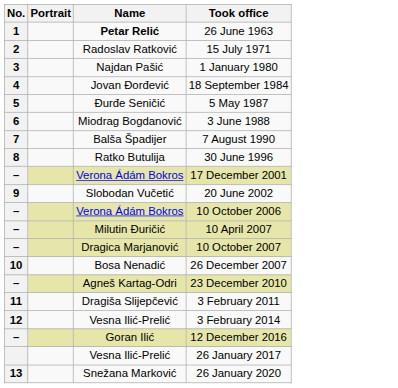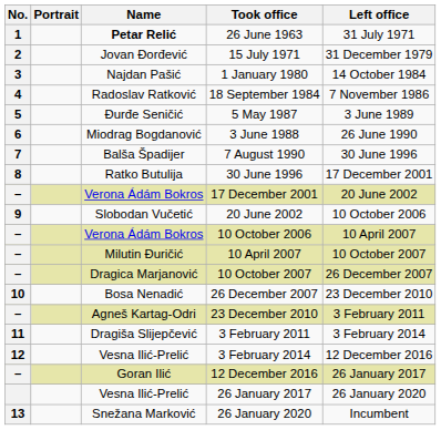 <table class="wikitable" style="clear:right; text-align:center">
 <tr>
 <th>No.</th>
 <th>Portrait</th>
 <th>Name<br></th>
 <th>Took office</th>
+<th>Left office</th>
 </tr>
 <tr>
 <th>1</th>
 <td></td>
 <td><strong>Petar Relić</strong></td>
 <td>26 June 1963</td>
+<td>31 July 1971</td>
 </tr>
 <tr>
 <th>2</th>
 <td></td>
-<td>Radoslav Ratković</td>
+<td>Jovan Đorđević</td>
 <td>15 July 1971</td>
+<td>31 December 1979</td>
 </tr>
 <tr>
 <th>3</th>
 <td></td>
 <td>Najdan Pašić</td>
 <td>1 January 1980</td>
+<td>14 October 1984</td>
 </tr>
 <tr>
 <th>4</th>
 <td></td>
-<td>Jovan Đorđević</td>
+<td>Radoslav Ratković</td>
 <td>18 September 1984</td>
+<td>7 November 1986</td>
 </tr>
 <tr>
 <th>5</th>
 <td></td>
 <td>Đurđe Seničić</td>
 <td>5 May 1987</td>
+<td>3 June 1989</td>
 </tr>
 <tr>
 <th>6</th>
 <td></td>
 <td>Miodrag Bogdanović</td>
 <td>3 June 1988</td>
+<td>26 June 1990</td>
 </tr>
 <tr>
 <th>7</th>
 <td></td>
 <td>Balša Špadijer<br></td>
 <td>7 August 1990</td>
+<td>30 June 1996</td>
 </tr>
 <tr>
 <th>8</th>
 <td></td>
 <td>Ratko Butulija<br></td>
 <td>30 June 1996</td>
+<td>17 December 2001</td>
 </tr>
 <tr bgcolor="#e6e6aa">
 <th>–</th>
 <td></td>
 <td><a href='#'>Verona Ádám Bokros</a><br></td>
 <td>17 December 2001</td>
+<td>20 June 2002</td>
 </tr>
 <tr>
 <th>9</th>
 <td></td>
 <td>Slobodan Vučetić<br></td>
 <td>20 June 2002</td>
+<td>10 October 2006</td>
 </tr>
 <tr bgcolor="#e6e6aa">
 <th>–</th>
 <td></td>
 <td><a href='#'>Verona Ádám Bokros</a><br></td>
 <td>10 October 2006</td>
+<td>10 April 2007</td>
 </tr>
 <tr bgcolor="#e6e6aa">
 <th>–</th>
 <td></td>
 <td>Milutin Đuričić<br></td>
 <td>10 April 2007</td>
+<td>10 October 2007</td>
 </tr>
 <tr bgcolor="#e6e6aa">
 <th>–</th>
 <td></td>
 <td>Dragica Marjanović<br></td>
 <td>10 October 2007</td>
+<td>26 December 2007</td>
 </tr>
 <tr>
 <th>10</th>
 <td></td>
 <td>Bosa Nenadić<br></td>
 <td>26 December 2007</td>
+<td>23 December 2010</td>
 </tr>
 <tr bgcolor="#e6e6aa">
 <th>–</th>
 <td></td>
 <td>Agneš Kartag-Odri<br></td>
 <td>23 December 2010</td>
+<td>3 February 2011</td>
 </tr>
 <tr>
 <th>11</th>
 <td></td>
 <td>Dragiša Slijepčević<br></td>
 <td>3 February 2011</td>
+<td>3 February 2014</td>
 </tr>
 <tr>
 <th>12</th>
 <td></td>
 <td>Vesna Ilić-Prelić<br></td>
 <td>3 February 2014</td>
+<td>12 December 2016</td>
 </tr>
 <tr bgcolor="#e6e6aa">
 <th>–</th>
 <td></td>
 <td>Goran Ilić<br></td>
 <td>12 December 2016</td>
+<td>26 January 2017</td>
 </tr>
 <tr>
 <th></th>
 <td></td>
 <td>Vesna Ilić-Prelić<br></td>
 <td>26 January 2017</td>
+<td>26 January 2020</td>
 </tr>
 <tr>
 <th>13</th>
 <td></td>
 <td>Snežana Marković<br></td>
 <td>26 January 2020</td>
+<td>Incumbent</td>
 </tr>
 </table>
